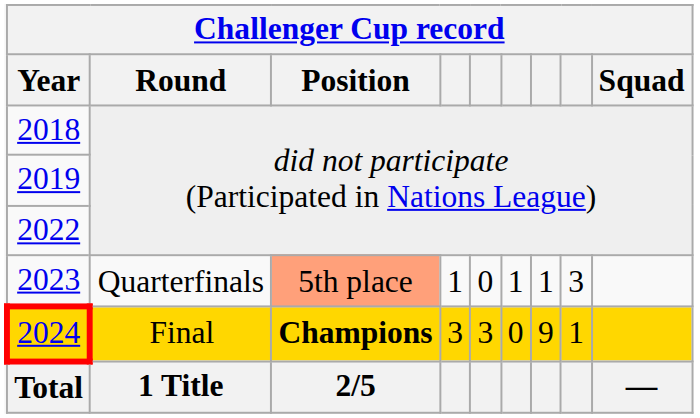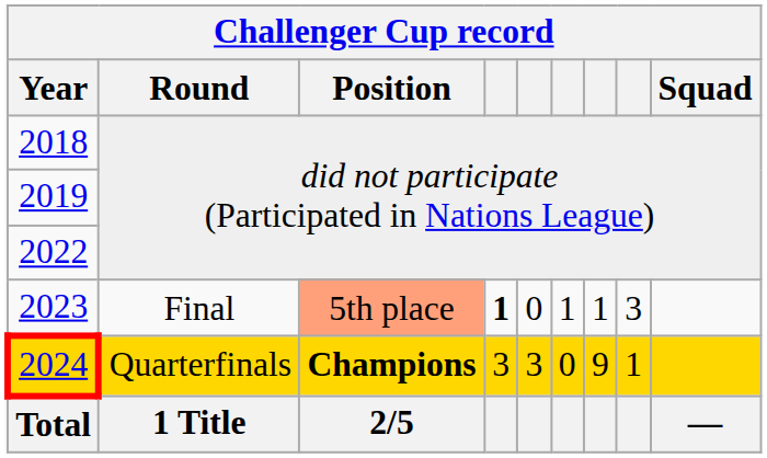 <table class="wikitable" style="text-align:center">
 <tr>
 <th colspan=9><a href='#'>Challenger Cup record</a></th>
 </tr>
 <tr>
 <th>Year</th>
 <th>Round</th>
 <th>Position</th>
 <th></th>
 <th></th>
 <th></th>
 <th></th>
 <th></th>
 <th>Squad</th>
 </tr>
 <tr>
 <td> <a href='#'>2018</a></td>
 <td bgcolor=#efefef colspan=8 rowspan=3><em>did not participate</em><br>(Participated in <a href='#'>Nations League</a>)</td>
 </tr>
 <tr>
 <td> <a href='#'>2019</a></td>
 </tr>
 <tr>
 <td> <a href='#'>2022</a></td>
 </tr>
 <tr>
 <td> <a href='#'>2023</a></td>
-<td>Quarterfinals</td>
+<td>Final</td>
 <td style="background: lightsalmon;">5th place</td>
-<td>1</td>
+<td><strong>1</strong></td>
 <td>0</td>
 <td>1</td>
 <td>1</td>
 <td>3</td>
 <td></td>
 </tr>
 <tr bgcolor=gold>
 <td style="border:3px solid red"> <a href='#'>2024</a></td>
-<td>Final</td>
+<td>Quarterfinals</td>
 <td> <strong>Champions</strong></td>
 <td>3</td>
 <td>3</td>
 <td>0</td>
 <td>9</td>
 <td>1</td>
 <td></td>
 </tr>
 <tr>
 <th>Total</th>
 <th>1 Title</th>
 <th>2/5</th>
 <th></th>
 <th></th>
 <th></th>
 <th></th>
 <th></th>
 <th>—</th>
 </tr>
 </table>
